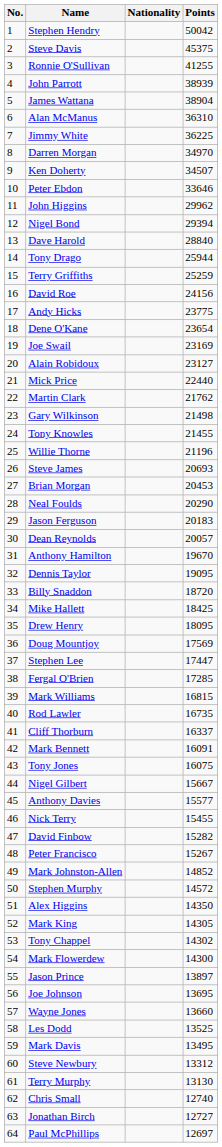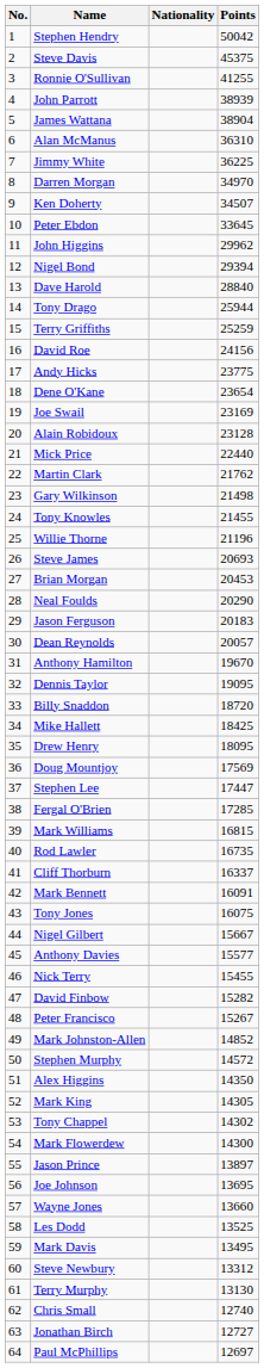 <table class="wikitable">
 <tr>
 <th>No.</th>
 <th align="left">Name</th>
 <th align="left">Nationality</th>
 <th align="left">Points</th>
 </tr>
 <tr>
 <td>1</td>
 <td><a href='#'>Stephen Hendry</a></td>
 <td></td>
 <td>50042</td>
 </tr>
 <tr>
 <td>2</td>
 <td><a href='#'>Steve Davis</a></td>
 <td></td>
 <td>45375</td>
 </tr>
 <tr>
 <td>3</td>
 <td><a href='#'>Ronnie O'Sullivan</a></td>
 <td></td>
 <td>41255</td>
 </tr>
 <tr>
 <td>4</td>
 <td><a href='#'>John Parrott</a></td>
 <td></td>
 <td>38939</td>
 </tr>
 <tr>
 <td>5</td>
 <td><a href='#'>James Wattana</a></td>
 <td></td>
 <td>38904</td>
 </tr>
 <tr>
 <td>6</td>
 <td><a href='#'>Alan McManus</a></td>
 <td></td>
 <td>36310</td>
 </tr>
 <tr>
 <td>7</td>
 <td><a href='#'>Jimmy White</a></td>
 <td></td>
 <td>36225</td>
 </tr>
 <tr>
 <td>8</td>
 <td><a href='#'>Darren Morgan</a></td>
 <td></td>
 <td>34970</td>
 </tr>
 <tr>
 <td>9</td>
 <td><a href='#'>Ken Doherty</a></td>
 <td></td>
 <td>34507</td>
 </tr>
 <tr>
 <td>10</td>
 <td><a href='#'>Peter Ebdon</a></td>
 <td></td>
-<td>33646</td>
+<td>33645</td>
 </tr>
 <tr>
 <td>11</td>
 <td><a href='#'>John Higgins</a></td>
 <td></td>
 <td>29962</td>
 </tr>
 <tr>
 <td>12</td>
 <td><a href='#'>Nigel Bond</a></td>
 <td></td>
 <td>29394</td>
 </tr>
 <tr>
 <td>13</td>
 <td><a href='#'>Dave Harold</a></td>
 <td></td>
 <td>28840</td>
 </tr>
 <tr>
 <td>14</td>
 <td><a href='#'>Tony Drago</a></td>
 <td></td>
 <td>25944</td>
 </tr>
 <tr>
 <td>15</td>
 <td><a href='#'>Terry Griffiths</a></td>
 <td></td>
 <td>25259</td>
 </tr>
 <tr>
 <td>16</td>
 <td><a href='#'>David Roe</a></td>
 <td></td>
 <td>24156</td>
 </tr>
 <tr>
 <td>17</td>
 <td><a href='#'>Andy Hicks</a></td>
 <td></td>
 <td>23775</td>
 </tr>
 <tr>
 <td>18</td>
 <td><a href='#'>Dene O'Kane</a></td>
 <td></td>
 <td>23654</td>
 </tr>
 <tr>
 <td>19</td>
 <td><a href='#'>Joe Swail</a></td>
 <td></td>
 <td>23169</td>
 </tr>
 <tr>
 <td>20</td>
 <td><a href='#'>Alain Robidoux</a></td>
 <td></td>
-<td>23127</td>
+<td>23128</td>
 </tr>
 <tr>
 <td>21</td>
 <td><a href='#'>Mick Price</a></td>
 <td></td>
 <td>22440</td>
 </tr>
 <tr>
 <td>22</td>
 <td><a href='#'>Martin Clark</a></td>
 <td></td>
 <td>21762</td>
 </tr>
 <tr>
 <td>23</td>
 <td><a href='#'>Gary Wilkinson</a></td>
 <td></td>
 <td>21498</td>
 </tr>
 <tr>
 <td>24</td>
 <td><a href='#'>Tony Knowles</a></td>
 <td></td>
 <td>21455</td>
 </tr>
 <tr>
 <td>25</td>
 <td><a href='#'>Willie Thorne</a></td>
 <td></td>
 <td>21196</td>
 </tr>
 <tr>
 <td>26</td>
 <td><a href='#'>Steve James</a></td>
 <td></td>
 <td>20693</td>
 </tr>
 <tr>
 <td>27</td>
 <td><a href='#'>Brian Morgan</a></td>
 <td></td>
 <td>20453</td>
 </tr>
 <tr>
 <td>28</td>
 <td><a href='#'>Neal Foulds</a></td>
 <td></td>
 <td>20290</td>
 </tr>
 <tr>
 <td>29</td>
 <td><a href='#'>Jason Ferguson</a></td>
 <td></td>
 <td>20183</td>
 </tr>
 <tr>
 <td>30</td>
 <td><a href='#'>Dean Reynolds</a></td>
 <td></td>
 <td>20057</td>
 </tr>
 <tr>
 <td>31</td>
 <td><a href='#'>Anthony Hamilton</a></td>
 <td></td>
 <td>19670</td>
 </tr>
 <tr>
 <td>32</td>
 <td><a href='#'>Dennis Taylor</a></td>
 <td></td>
 <td>19095</td>
 </tr>
 <tr>
 <td>33</td>
 <td><a href='#'>Billy Snaddon</a></td>
 <td></td>
 <td>18720</td>
 </tr>
 <tr>
 <td>34</td>
 <td><a href='#'>Mike Hallett</a></td>
 <td></td>
 <td>18425</td>
 </tr>
 <tr>
 <td>35</td>
 <td><a href='#'>Drew Henry</a></td>
 <td></td>
 <td>18095</td>
 </tr>
 <tr>
 <td>36</td>
 <td><a href='#'>Doug Mountjoy</a></td>
 <td></td>
 <td>17569</td>
 </tr>
 <tr>
 <td>37</td>
 <td><a href='#'>Stephen Lee</a></td>
 <td></td>
 <td>17447</td>
 </tr>
 <tr>
 <td>38</td>
 <td><a href='#'>Fergal O'Brien</a></td>
 <td></td>
 <td>17285</td>
 </tr>
 <tr>
 <td>39</td>
 <td><a href='#'>Mark Williams</a></td>
 <td></td>
 <td>16815</td>
 </tr>
 <tr>
 <td>40</td>
 <td><a href='#'>Rod Lawler</a></td>
 <td></td>
 <td>16735</td>
 </tr>
 <tr>
 <td>41</td>
 <td><a href='#'>Cliff Thorburn</a></td>
 <td></td>
 <td>16337</td>
 </tr>
 <tr>
 <td>42</td>
 <td><a href='#'>Mark Bennett</a></td>
 <td></td>
 <td>16091</td>
 </tr>
 <tr>
 <td>43</td>
 <td><a href='#'>Tony Jones</a></td>
 <td></td>
 <td>16075</td>
 </tr>
 <tr>
 <td>44</td>
 <td><a href='#'>Nigel Gilbert</a></td>
 <td></td>
 <td>15667</td>
 </tr>
 <tr>
 <td>45</td>
 <td><a href='#'>Anthony Davies</a></td>
 <td></td>
 <td>15577</td>
 </tr>
 <tr>
 <td>46</td>
 <td><a href='#'>Nick Terry</a></td>
 <td></td>
 <td>15455</td>
 </tr>
 <tr>
 <td>47</td>
 <td><a href='#'>David Finbow</a></td>
 <td></td>
 <td>15282</td>
 </tr>
 <tr>
 <td>48</td>
 <td><a href='#'>Peter Francisco</a></td>
 <td></td>
 <td>15267</td>
 </tr>
 <tr>
 <td>49</td>
 <td><a href='#'>Mark Johnston-Allen</a></td>
 <td></td>
 <td>14852</td>
 </tr>
 <tr>
 <td>50</td>
 <td><a href='#'>Stephen Murphy</a></td>
 <td></td>
 <td>14572</td>
 </tr>
 <tr>
 <td>51</td>
 <td><a href='#'>Alex Higgins</a></td>
 <td></td>
 <td>14350</td>
 </tr>
 <tr>
 <td>52</td>
 <td><a href='#'>Mark King</a></td>
 <td></td>
 <td>14305</td>
 </tr>
 <tr>
 <td>53</td>
 <td><a href='#'>Tony Chappel</a></td>
 <td></td>
 <td>14302</td>
 </tr>
 <tr>
 <td>54</td>
 <td><a href='#'>Mark Flowerdew</a></td>
 <td></td>
 <td>14300</td>
 </tr>
 <tr>
 <td>55</td>
 <td><a href='#'>Jason Prince</a></td>
 <td></td>
 <td>13897</td>
 </tr>
 <tr>
 <td>56</td>
 <td><a href='#'>Joe Johnson</a></td>
 <td></td>
 <td>13695</td>
 </tr>
 <tr>
 <td>57</td>
 <td><a href='#'>Wayne Jones</a></td>
 <td></td>
 <td>13660</td>
 </tr>
 <tr>
 <td>58</td>
 <td><a href='#'>Les Dodd</a></td>
 <td></td>
 <td>13525</td>
 </tr>
 <tr>
 <td>59</td>
 <td><a href='#'>Mark Davis</a></td>
 <td></td>
 <td>13495</td>
 </tr>
 <tr>
 <td>60</td>
 <td><a href='#'>Steve Newbury</a></td>
 <td></td>
 <td>13312</td>
 </tr>
 <tr>
 <td>61</td>
 <td><a href='#'>Terry Murphy</a></td>
 <td></td>
 <td>13130</td>
 </tr>
 <tr>
 <td>62</td>
 <td><a href='#'>Chris Small</a></td>
 <td></td>
 <td>12740</td>
 </tr>
 <tr>
 <td>63</td>
 <td><a href='#'>Jonathan Birch</a></td>
 <td></td>
 <td>12727</td>
 </tr>
 <tr>
 <td>64</td>
 <td><a href='#'>Paul McPhillips</a></td>
 <td></td>
 <td>12697</td>
 </tr>
 </table>
